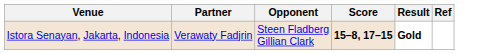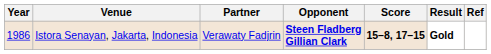 <table class="sortable wikitable" style="font-size: 90%;">
 <tr>
+<th>Year</th>
 <th>Venue</th>
 <th>Partner</th>
 <th>Opponent</th>
 <th>Score</th>
 <th>Result</th>
 <th>Ref</th>
 </tr>
 <tr style="background:#F3E6D7">
+<td align="center"><a href='#'>1986</a></td>
 <td align="left"><a href='#'>Istora Senayan</a>, <a href='#'>Jakarta</a>, <a href='#'>Indonesia</a></td>
 <td align="left"> <a href='#'>Verawaty Fadjrin</a></td>
-<td align="left"> <a href='#'>Steen Fladberg</a> <br>  <a href='#'>Gillian Clark</a></td>
+<td align="left"><strong> <a href='#'>Steen Fladberg</a> <br>  <a href='#'>Gillian Clark</a></strong></td>
 <td align="left"><strong>15–8, 17–15</strong></td>
 <td style="text-align:left; background:white"> <strong>Gold</strong></td>
 <td style="text-align:center; background:white"></td>
 </tr>
 </table>
